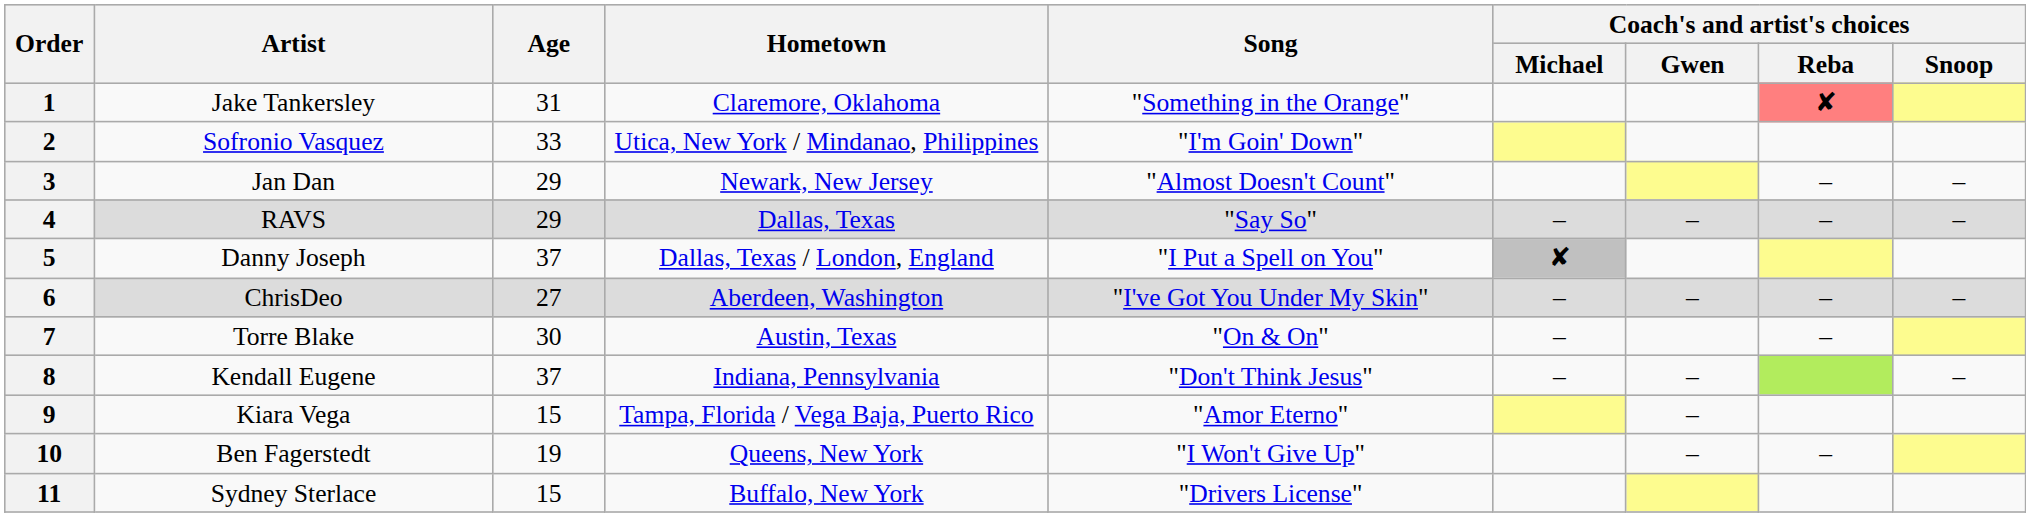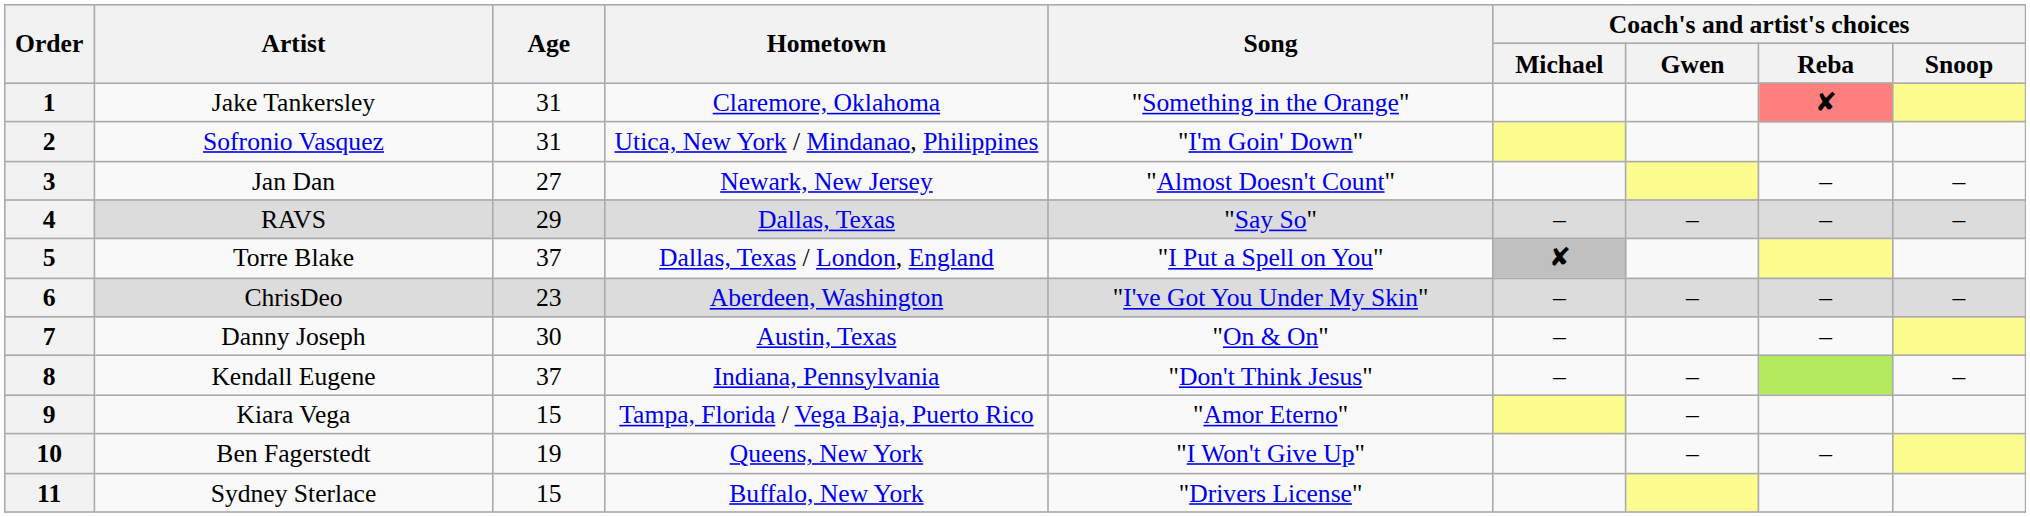 <table class="wikitable" style="text-align:center; line-height:17px; width:100%">
 <tr>
 <th scope="col" rowspan="2" style="width:04%">Order</th>
 <th scope="col" rowspan="2" style="width:18%">Artist</th>
 <th scope="col" rowspan="2" style="width:05%">Age</th>
 <th scope="col" rowspan="2" style="width:20%">Hometown</th>
 <th scope="col" rowspan="2" style="width:20%">Song</th>
 <th scope="col" colspan="4" style="width:24%">Coach's and artist's choices</th>
 </tr>
 <tr>
 <th style="width:06%">Michael</th>
 <th style="width:06%">Gwen</th>
 <th style="width:06%">Reba</th>
 <th style="width:06%">Snoop</th>
 </tr>
 <tr>
 <th>1</th>
 <td>Jake Tankersley</td>
 <td>31</td>
 <td><a href='#'>Claremore, Oklahoma</a></td>
 <td>"<a href='#'>Something in the Orange</a>"</td>
 <td><em></em></td>
 <td><em></em></td>
 <td style="background:#FF7F7F">✘</td>
 <td style="background:#fdfc8f"><em></em></td>
 </tr>
 <tr>
 <th>2</th>
 <td><a href='#'>Sofronio Vasquez</a></td>
-<td>33</td>
+<td>31</td>
 <td><a href='#'>Utica, New York</a> / <a href='#'>Mindanao</a>, <a href='#'>Philippines</a></td>
 <td>"<a href='#'>I'm Goin' Down</a>"</td>
 <td style="background:#fdfc8f"><em></em></td>
 <td><em></em></td>
 <td><em></em></td>
 <td><em></em></td>
 </tr>
 <tr>
 <th>3</th>
 <td>Jan Dan</td>
-<td>29</td>
+<td>27</td>
 <td><a href='#'>Newark, New Jersey</a></td>
 <td>"<a href='#'>Almost Doesn't Count</a>"</td>
 <td><em></em></td>
 <td style="background:#fdfc8f"><em></em></td>
 <td>–</td>
 <td>–</td>
 </tr>
 <tr bgcolor=#DCDCDC>
 <th>4</th>
 <td>RAVS</td>
 <td>29</td>
 <td><a href='#'>Dallas, Texas</a></td>
 <td>"<a href='#'>Say So</a>"</td>
 <td>–</td>
 <td>–</td>
 <td>–</td>
 <td>–</td>
 </tr>
 <tr>
 <th>5</th>
-<td>Danny Joseph</td>
+<td>Torre Blake</td>
 <td>37</td>
 <td><a href='#'>Dallas, Texas</a> / <a href='#'>London</a>, <a href='#'>England</a></td>
 <td>"<a href='#'>I Put a Spell on You</a>"</td>
 <td style="background:#C0C0C0">✘</td>
 <td><em></em></td>
 <td style="background:#fdfc8f"><em></em></td>
 <td><em></em></td>
 </tr>
 <tr bgcolor=#DCDCDC>
 <th>6</th>
 <td>ChrisDeo</td>
-<td>27</td>
+<td>23</td>
 <td><a href='#'>Aberdeen, Washington</a></td>
 <td>"<a href='#'>I've Got You Under My Skin</a>"</td>
 <td>–</td>
 <td>–</td>
 <td>–</td>
 <td>–</td>
 </tr>
 <tr>
 <th>7</th>
-<td>Torre Blake</td>
+<td>Danny Joseph</td>
 <td>30</td>
 <td><a href='#'>Austin, Texas</a></td>
 <td>"<a href='#'>On & On</a>"</td>
 <td>–</td>
 <td><em></em></td>
 <td>–</td>
 <td style="background:#fdfc8f"><em></em></td>
 </tr>
 <tr>
 <th>8</th>
 <td>Kendall Eugene</td>
 <td>37</td>
 <td><a href='#'>Indiana, Pennsylvania</a></td>
 <td>"<a href='#'>Don't Think Jesus</a>"</td>
 <td>–</td>
 <td>–</td>
 <td style="background:#B2EC5D"><em></em></td>
 <td>–</td>
 </tr>
 <tr>
 <th>9</th>
 <td>Kiara Vega</td>
 <td>15</td>
 <td><a href='#'>Tampa, Florida</a> / <a href='#'>Vega Baja, Puerto Rico</a></td>
 <td>"<a href='#'>Amor Eterno</a>"</td>
 <td style="background:#fdfc8f"><em></em></td>
 <td>–</td>
 <td><em></em></td>
 <td><em></em></td>
 </tr>
 <tr>
 <th>10</th>
 <td>Ben Fagerstedt</td>
 <td>19</td>
 <td><a href='#'>Queens, New York</a></td>
 <td>"<a href='#'>I Won't Give Up</a>"</td>
 <td><em></em></td>
 <td>–</td>
 <td>–</td>
 <td style="background:#fdfc8f"><em></em></td>
 </tr>
 <tr>
 <th>11</th>
 <td>Sydney Sterlace</td>
 <td>15</td>
 <td><a href='#'>Buffalo, New York</a></td>
 <td>"<a href='#'>Drivers License</a>"</td>
 <td><em></em></td>
 <td style="background:#fdfc8f"><em></em></td>
 <td><em></em></td>
 <td><em></em></td>
 </tr>
 </table>
